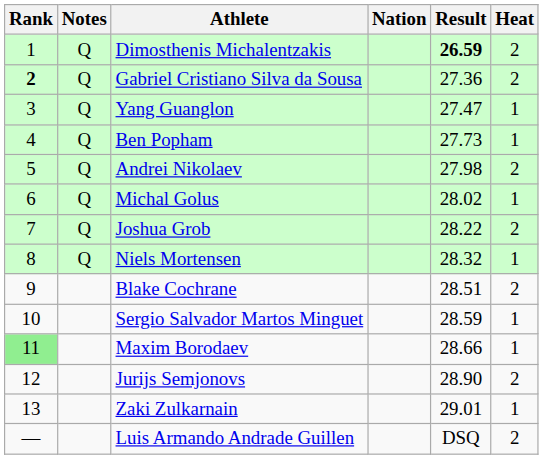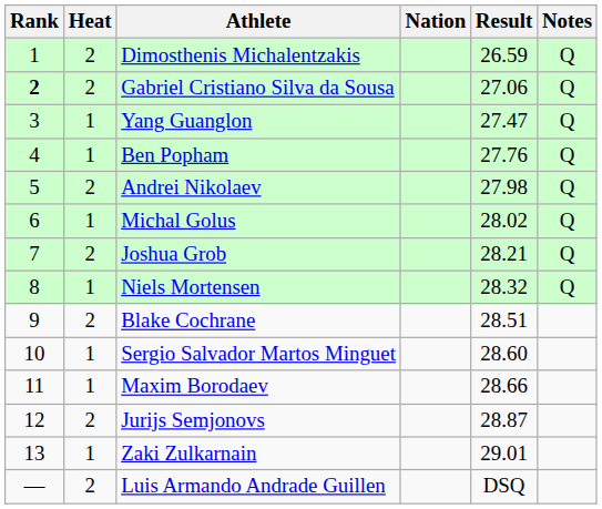 <table class="wikitable sortable" style="text-align:center">
 <tr>
 <th>Rank</th>
-<th>Notes</th>
+<th>Heat</th>
 <th>Athlete</th>
 <th>Nation</th>
 <th>Result</th>
-<th>Heat</th>
+<th>Notes</th>
 </tr>
 <tr bgcolor=ccffcc>
 <td>1</td>
-<td>Q</td>
+<td>2</td>
 <td align=left><a href='#'>Dimosthenis Michalentzakis</a></td>
 <td align=left></td>
-<td><strong>26.59</strong></td>
-<td>2</td>
+<td>26.59</td>
+<td>Q</td>
 </tr>
 <tr bgcolor=ccffcc>
 <td><strong>2</strong></td>
-<td>Q</td>
+<td>2</td>
 <td align=left><a href='#'>Gabriel Cristiano Silva da Sousa</a></td>
 <td align=left></td>
-<td>27.36</td>
-<td>2</td>
+<td>27.06</td>
+<td>Q</td>
 </tr>
 <tr bgcolor=ccffcc>
 <td>3</td>
-<td>Q</td>
+<td>1</td>
 <td align=left><a href='#'>Yang Guanglon</a></td>
 <td align=left></td>
 <td>27.47</td>
-<td>1</td>
+<td>Q</td>
 </tr>
 <tr bgcolor=ccffcc>
 <td>4</td>
-<td>Q</td>
+<td>1</td>
 <td align=left><a href='#'>Ben Popham</a></td>
 <td align=left></td>
-<td>27.73</td>
-<td>1</td>
+<td>27.76</td>
+<td>Q</td>
 </tr>
 <tr bgcolor=ccffcc>
 <td>5</td>
-<td>Q</td>
+<td>2</td>
 <td align=left><a href='#'>Andrei Nikolaev</a></td>
 <td align=left></td>
 <td>27.98</td>
-<td>2</td>
+<td>Q</td>
 </tr>
 <tr bgcolor=ccffcc>
 <td>6</td>
-<td>Q</td>
+<td>1</td>
 <td align=left><a href='#'>Michal Golus</a></td>
 <td align=left></td>
 <td>28.02</td>
-<td>1</td>
+<td>Q</td>
 </tr>
 <tr bgcolor=ccffcc>
 <td>7</td>
-<td>Q</td>
+<td>2</td>
 <td align=left><a href='#'>Joshua Grob</a></td>
 <td align=left></td>
-<td>28.22</td>
-<td>2</td>
+<td>28.21</td>
+<td>Q</td>
 </tr>
 <tr bgcolor=ccffcc>
 <td>8</td>
-<td>Q</td>
+<td>1</td>
 <td align=left><a href='#'>Niels Mortensen</a></td>
 <td align=left></td>
 <td>28.32</td>
-<td>1</td>
+<td>Q</td>
 </tr>
 <tr>
 <td>9</td>
-<td></td>
+<td>2</td>
 <td align=left><a href='#'>Blake Cochrane</a></td>
 <td align=left></td>
 <td>28.51</td>
-<td>2</td>
+<td></td>
 </tr>
 <tr>
 <td>10</td>
-<td></td>
+<td>1</td>
 <td align=left><a href='#'>Sergio Salvador Martos Minguet</a></td>
 <td align=left></td>
-<td>28.59</td>
-<td>1</td>
+<td>28.60</td>
+<td></td>
 </tr>
 <tr>
-<td style="background: lightgreen;">11</td>
-<td></td>
+<td>11</td>
+<td>1</td>
 <td align=left><a href='#'>Maxim Borodaev</a></td>
 <td align=left></td>
 <td>28.66</td>
-<td>1</td>
+<td></td>
 </tr>
 <tr>
 <td>12</td>
-<td></td>
+<td>2</td>
 <td align=left><a href='#'>Jurijs Semjonovs</a></td>
 <td align=left></td>
-<td>28.90</td>
-<td>2</td>
+<td>28.87</td>
+<td></td>
 </tr>
 <tr>
 <td>13</td>
-<td></td>
+<td>1</td>
 <td align=left><a href='#'>Zaki Zulkarnain</a></td>
 <td align=left></td>
 <td>29.01</td>
-<td>1</td>
+<td></td>
 </tr>
 <tr>
 <td>—</td>
-<td></td>
+<td>2</td>
 <td align=left><a href='#'>Luis Armando Andrade Guillen</a></td>
 <td align=left></td>
 <td>DSQ</td>
-<td>2</td>
+<td></td>
 </tr>
 </table>
